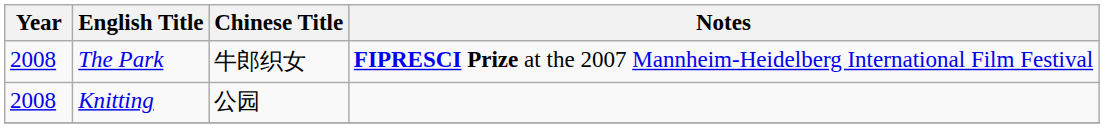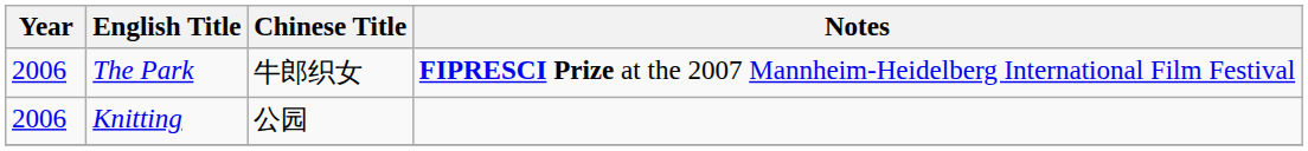 <table class="wikitable">
 <tr>
 <th align="left" valign="top" width="40">Year</th>
 <th align="left" valign="top">English Title</th>
 <th align="left" valign="top">Chinese Title</th>
 <th align="left" valign="top">Notes</th>
 </tr>
 <tr>
-<td align="left" valign="top"><a href='#'>2008</a></td>
+<td align="left" valign="top"><a href='#'>2006</a></td>
 <td align="left" valign="top"><em><a href='#'>The Park</a></em></td>
 <td align="left" valign="top">牛郎织女</td>
 <td align="left" valign="top"><strong><a href='#'>FIPRESCI</a> Prize</strong> at the 2007 <a href='#'>Mannheim-Heidelberg International Film Festival</a></td>
 </tr>
 <tr>
-<td align="left" valign="top"><a href='#'>2008</a></td>
+<td align="left" valign="top"><a href='#'>2006</a></td>
 <td align="left" valign="top"><em><a href='#'>Knitting</a></em></td>
 <td align="left" valign="top">公园</td>
 <td align="left" valign="top"></td>
 </tr>
 <tr>
 </tr>
 </table>
